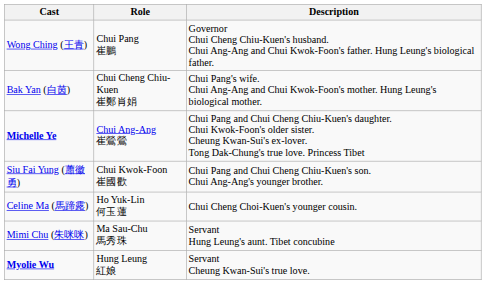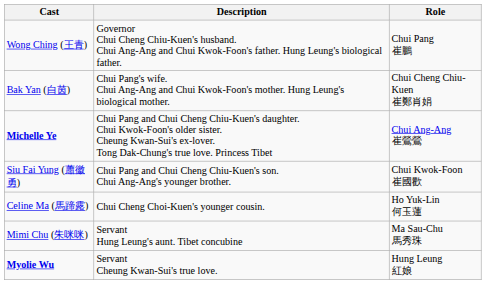 <table class="wikitable" width="60%">
 <tr>
 <th>Cast</th>
+<th>Description</th>
 <th>Role</th>
-<th>Description</th>
 </tr>
 <tr>
 <td><a href='#'>Wong Ching</a> (<a href='#'>王青</a>)</td>
+<td>Governor <br> Chui Cheng Chiu-Kuen's husband. <br> Chui Ang-Ang and Chui Kwok-Foon's father. Hung Leung's biological father.</td>
 <td>Chui Pang <br> 崔鵬</td>
-<td>Governor <br> Chui Cheng Chiu-Kuen's husband. <br> Chui Ang-Ang and Chui Kwok-Foon's father. Hung Leung's biological father.</td>
 </tr>
 <tr>
 <td><a href='#'>Bak Yan</a> (<a href='#'>白茵</a>)</td>
+<td>Chui Pang's wife. <br> Chui Ang-Ang and Chui Kwok-Foon's mother. Hung Leung's biological mother.</td>
 <td>Chui Cheng Chiu-Kuen <br> 崔鄭肖娟</td>
-<td>Chui Pang's wife. <br> Chui Ang-Ang and Chui Kwok-Foon's mother. Hung Leung's biological mother.</td>
 </tr>
 <tr>
 <td><strong><a href='#'>Michelle Ye</a></strong></td>
+<td>Chui Pang and Chui Cheng Chiu-Kuen's daughter. <br> Chui Kwok-Foon's older sister. <br> Cheung Kwan-Sui's ex-lover. <br> Tong Dak-Chung's true love. Princess Tibet</td>
 <td><a href='#'>Chui Ang-Ang</a> <br> 崔鶯鶯</td>
-<td>Chui Pang and Chui Cheng Chiu-Kuen's daughter. <br> Chui Kwok-Foon's older sister. <br> Cheung Kwan-Sui's ex-lover. <br> Tong Dak-Chung's true love. Princess Tibet</td>
 </tr>
 <tr>
 <td><a href='#'>Siu Fai Yung</a> (<a href='#'>蕭徽勇</a>)</td>
+<td>Chui Pang and Chui Cheng Chiu-Kuen's son. <br> Chui Ang-Ang's younger brother.</td>
 <td>Chui Kwok-Foon <br> 崔國歡</td>
-<td>Chui Pang and Chui Cheng Chiu-Kuen's son. <br> Chui Ang-Ang's younger brother.</td>
 </tr>
 <tr>
 <td><a href='#'>Celine Ma</a> (<a href='#'>馬蹄露</a>)</td>
+<td>Chui Cheng Choi-Kuen's younger cousin.</td>
 <td>Ho Yuk-Lin <br> 何玉蓮</td>
-<td>Chui Cheng Choi-Kuen's younger cousin.</td>
 </tr>
 <tr>
 <td><a href='#'>Mimi Chu</a> (<a href='#'>朱咪咪</a>)</td>
+<td>Servant <br> Hung Leung's aunt. Tibet concubine</td>
 <td>Ma Sau-Chu <br> 馬秀珠</td>
-<td>Servant <br> Hung Leung's aunt. Tibet concubine</td>
 </tr>
 <tr>
 <td><strong><a href='#'>Myolie Wu</a></strong></td>
+<td>Servant <br> Cheung Kwan-Sui's true love.</td>
 <td>Hung Leung <br> 紅娘</td>
-<td>Servant <br> Cheung Kwan-Sui's true love.</td>
 </tr>
 </table>
